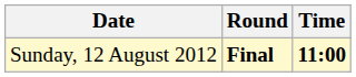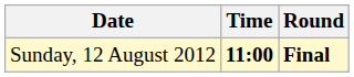 <table class="wikitable">
 <tr>
 <th>Date</th>
+<th>Time</th>
 <th>Round</th>
-<th>Time</th>
 </tr>
 <tr style=background:lemonchiffon>
 <td>Sunday, 12 August 2012</td>
+<td><strong>11:00</strong></td>
 <td><strong>Final</strong></td>
-<td><strong>11:00</strong></td>
 </tr>
 </table>
